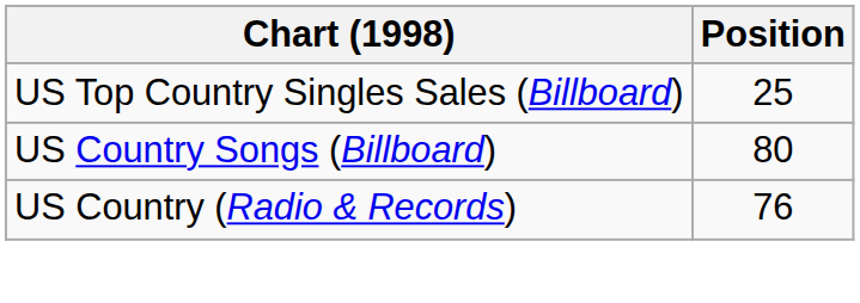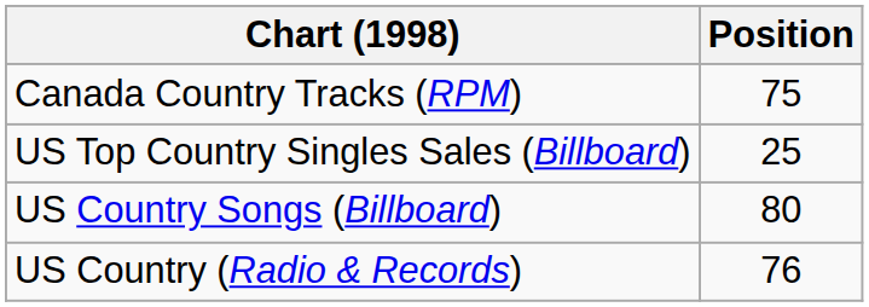 <table class="wikitable sortable">
 <tr>
 <th scope="col">Chart (1998)</th>
 <th scope="col">Position</th>
+</tr>
+<tr>
+<td>Canada Country Tracks (<em><a href='#'>RPM</a></em>)</td>
+<td align="center">75</td>
 </tr>
 <tr>
 <td>US Top Country Singles Sales (<em><a href='#'>Billboard</a></em>)</td>
 <td align="center">25</td>
 </tr>
 <tr>
 <td>US <a href='#'>Country Songs</a> (<em><a href='#'>Billboard</a></em>)</td>
 <td align="center">80</td>
 </tr>
 <tr>
 <td>US Country (<em><a href='#'>Radio & Records</a></em>)</td>
 <td align="center">76</td>
 </tr>
 </table>
